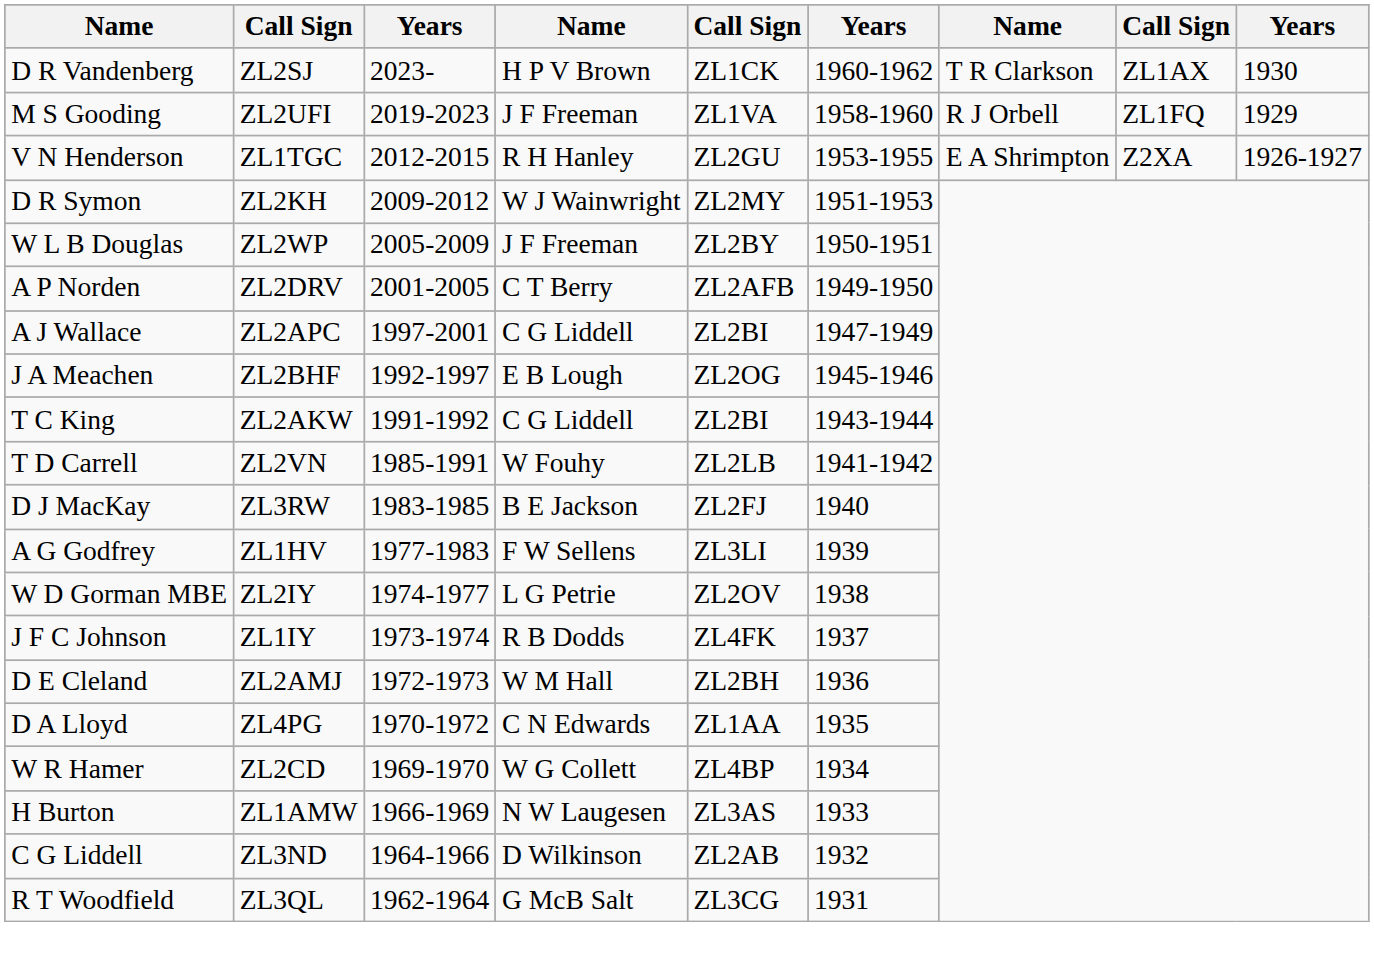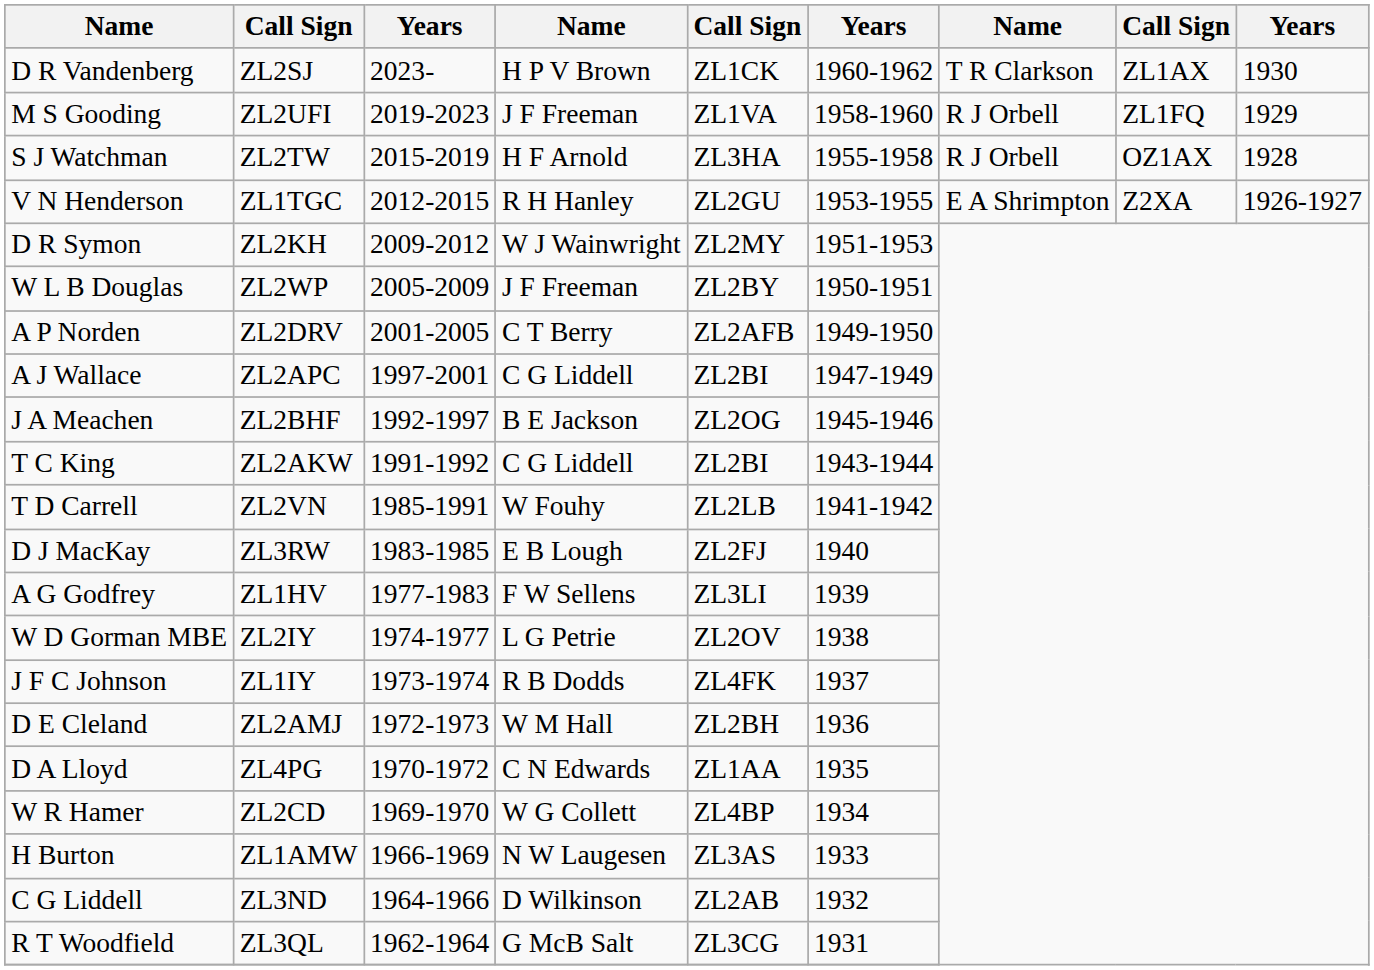 <table class="wikitable">
 <tr>
 <th>Name</th>
 <th>Call Sign</th>
 <th>Years</th>
 <th>Name</th>
 <th>Call Sign</th>
 <th>Years</th>
 <th>Name</th>
 <th>Call Sign</th>
 <th>Years</th>
 </tr>
 <tr>
 <td>D R Vandenberg</td>
 <td>ZL2SJ</td>
 <td>2023-</td>
 <td>H P V Brown</td>
 <td>ZL1CK</td>
 <td>1960-1962</td>
 <td>T R Clarkson</td>
 <td>ZL1AX</td>
 <td>1930</td>
 </tr>
 <tr>
 <td>M S Gooding</td>
 <td>ZL2UFI</td>
 <td>2019-2023</td>
 <td>J F Freeman</td>
 <td>ZL1VA</td>
 <td>1958-1960</td>
 <td>R J Orbell</td>
 <td>ZL1FQ</td>
 <td>1929</td>
+</tr>
+<tr>
+<td>S J Watchman</td>
+<td>ZL2TW</td>
+<td>2015-2019</td>
+<td>H F Arnold</td>
+<td>ZL3HA</td>
+<td>1955-1958</td>
+<td>R J Orbell</td>
+<td>OZ1AX</td>
+<td>1928</td>
 </tr>
 <tr>
 <td>V N Henderson</td>
 <td>ZL1TGC</td>
 <td>2012-2015</td>
 <td>R H Hanley</td>
 <td>ZL2GU</td>
 <td>1953-1955</td>
 <td>E A Shrimpton</td>
 <td>Z2XA</td>
 <td>1926-1927</td>
 </tr>
 <tr>
 <td>D R Symon</td>
 <td>ZL2KH</td>
 <td>2009-2012</td>
 <td>W J Wainwright</td>
 <td>ZL2MY</td>
 <td>1951-1953</td>
 </tr>
 <tr>
 <td>W L B Douglas</td>
 <td>ZL2WP</td>
 <td>2005-2009</td>
 <td>J F Freeman</td>
 <td>ZL2BY</td>
 <td>1950-1951</td>
 </tr>
 <tr>
 <td>A P Norden</td>
 <td>ZL2DRV</td>
 <td>2001-2005</td>
 <td>C T Berry</td>
 <td>ZL2AFB</td>
 <td>1949-1950</td>
 </tr>
 <tr>
 <td>A J Wallace</td>
 <td>ZL2APC</td>
 <td>1997-2001</td>
 <td>C G Liddell</td>
 <td>ZL2BI</td>
 <td>1947-1949</td>
 </tr>
 <tr>
 <td>J A Meachen</td>
 <td>ZL2BHF</td>
 <td>1992-1997</td>
-<td>E B Lough</td>
+<td>B E Jackson</td>
 <td>ZL2OG</td>
 <td>1945-1946</td>
 </tr>
 <tr>
 <td>T C King</td>
 <td>ZL2AKW</td>
 <td>1991-1992</td>
 <td>C G Liddell</td>
 <td>ZL2BI</td>
 <td>1943-1944</td>
 </tr>
 <tr>
 <td>T D Carrell</td>
 <td>ZL2VN</td>
 <td>1985-1991</td>
 <td>W Fouhy</td>
 <td>ZL2LB</td>
 <td>1941-1942</td>
 </tr>
 <tr>
 <td>D J MacKay</td>
 <td>ZL3RW</td>
 <td>1983-1985</td>
-<td>B E Jackson</td>
+<td>E B Lough</td>
 <td>ZL2FJ</td>
 <td>1940</td>
 </tr>
 <tr>
 <td>A G Godfrey</td>
 <td>ZL1HV</td>
 <td>1977-1983</td>
 <td>F W Sellens</td>
 <td>ZL3LI</td>
 <td>1939</td>
 </tr>
 <tr>
 <td>W D Gorman MBE</td>
 <td>ZL2IY</td>
 <td>1974-1977</td>
 <td>L G Petrie</td>
 <td>ZL2OV</td>
 <td>1938</td>
 </tr>
 <tr>
 <td>J F C Johnson</td>
 <td>ZL1IY</td>
 <td>1973-1974</td>
 <td>R B Dodds</td>
 <td>ZL4FK</td>
 <td>1937</td>
 </tr>
 <tr>
 <td>D E Cleland</td>
 <td>ZL2AMJ</td>
 <td>1972-1973</td>
 <td>W M Hall</td>
 <td>ZL2BH</td>
 <td>1936</td>
 </tr>
 <tr>
 <td>D A Lloyd</td>
 <td>ZL4PG</td>
 <td>1970-1972</td>
 <td>C N Edwards</td>
 <td>ZL1AA</td>
 <td>1935</td>
 </tr>
 <tr>
 <td>W R Hamer</td>
 <td>ZL2CD</td>
 <td>1969-1970</td>
 <td>W G Collett</td>
 <td>ZL4BP</td>
 <td>1934</td>
 </tr>
 <tr>
 <td>H Burton</td>
 <td>ZL1AMW</td>
 <td>1966-1969</td>
 <td>N W Laugesen</td>
 <td>ZL3AS</td>
 <td>1933</td>
 </tr>
 <tr>
 <td>C G Liddell</td>
 <td>ZL3ND</td>
 <td>1964-1966</td>
 <td>D Wilkinson</td>
 <td>ZL2AB</td>
 <td>1932</td>
 </tr>
 <tr>
 <td>R T Woodfield</td>
 <td>ZL3QL</td>
 <td>1962-1964</td>
 <td>G McB Salt</td>
 <td>ZL3CG</td>
 <td>1931</td>
 </tr>
 <tr>
 </tr>
 </table>
